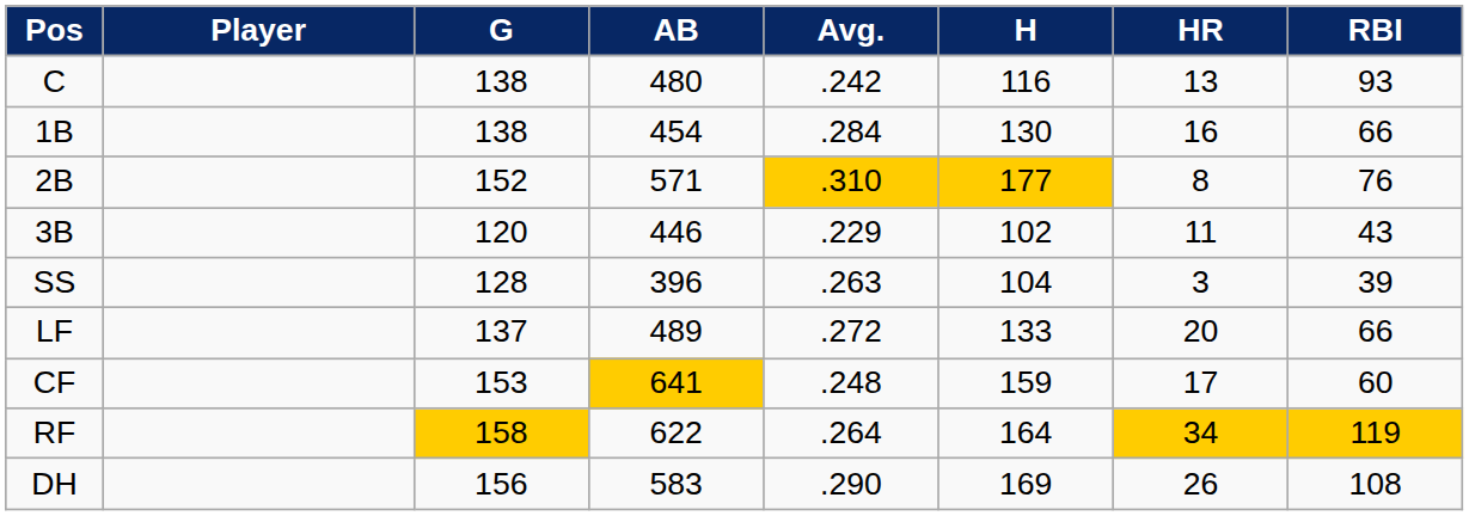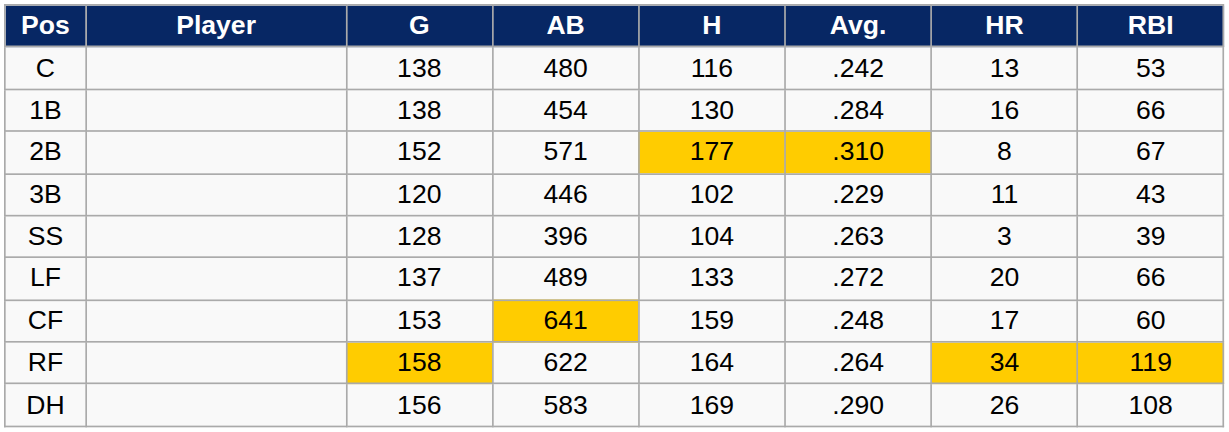 <table class="wikitable sortable">
 <tr>
 <th style="background:#072764;color:white;" width="5%">Pos</th>
 <th style="background:#072764;color:white;" width="16%">Player</th>
 <th style="background:#072764;color:white;" width="9%">G</th>
 <th style="background:#072764;color:white;" width="9%">AB</th>
+<th style="background:#072764;color:white;" width="9%">H</th>
 <th style="background:#072764;color:white;" width="9%">Avg.</th>
-<th style="background:#072764;color:white;" width="9%">H</th>
 <th style="background:#072764;color:white;" width="9%">HR</th>
 <th style="background:#072764;color:white;" width="9%">RBI</th>
 </tr>
 <tr align="center">
 <td>C</td>
 <td></td>
 <td>138</td>
 <td>480</td>
+<td>116</td>
 <td>.242</td>
-<td>116</td>
 <td>13</td>
-<td>93</td>
+<td>53</td>
 </tr>
 <tr align="center">
 <td>1B</td>
 <td></td>
 <td>138</td>
 <td>454</td>
+<td>130</td>
 <td>.284</td>
-<td>130</td>
 <td>16</td>
 <td>66</td>
 </tr>
 <tr align="center">
 <td>2B</td>
 <td></td>
 <td>152</td>
 <td>571</td>
+<td bgcolor="#FFCC00">177</td>
 <td bgcolor="#FFCC00">.310</td>
-<td bgcolor="#FFCC00">177</td>
 <td>8</td>
-<td>76</td>
+<td>67</td>
 </tr>
 <tr align="center">
 <td>3B</td>
 <td></td>
 <td>120</td>
 <td>446</td>
+<td>102</td>
 <td>.229</td>
-<td>102</td>
 <td>11</td>
 <td>43</td>
 </tr>
 <tr align="center">
 <td>SS</td>
 <td></td>
 <td>128</td>
 <td>396</td>
+<td>104</td>
 <td>.263</td>
-<td>104</td>
 <td>3</td>
 <td>39</td>
 </tr>
 <tr align="center">
 <td>LF</td>
 <td></td>
 <td>137</td>
 <td>489</td>
+<td>133</td>
 <td>.272</td>
-<td>133</td>
 <td>20</td>
 <td>66</td>
 </tr>
 <tr align="center">
 <td>CF</td>
 <td></td>
 <td>153</td>
 <td bgcolor="#FFCC00">641</td>
+<td>159</td>
 <td>.248</td>
-<td>159</td>
 <td>17</td>
 <td>60</td>
 </tr>
 <tr align="center">
 <td>RF</td>
 <td></td>
 <td bgcolor="#FFCC00">158</td>
 <td>622</td>
+<td>164</td>
 <td>.264</td>
-<td>164</td>
 <td bgcolor="#FFCC00">34</td>
 <td bgcolor="#FFCC00">119</td>
 </tr>
 <tr align="center">
 <td>DH</td>
 <td></td>
 <td>156</td>
 <td>583</td>
+<td>169</td>
 <td>.290</td>
-<td>169</td>
 <td>26</td>
 <td>108</td>
 </tr>
 </table>
